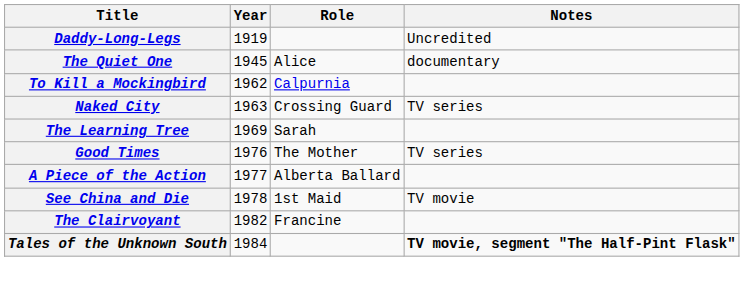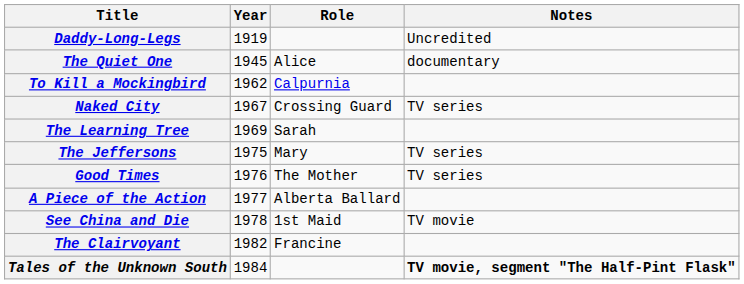 <table class="wikitable sortable">
 <tr>
 <th scope="col">Title</th>
 <th scope="col">Year</th>
 <th scope="col">Role</th>
 <th scope="col" class= "unsortable">Notes</th>
 </tr>
 <tr>
 <th scope="row"><em><a href='#'>Daddy-Long-Legs</a></em></th>
 <td>1919</td>
 <td></td>
 <td>Uncredited</td>
 </tr>
 <tr>
 <th scope="row"><em><a href='#'>The Quiet One</a></em></th>
 <td>1945</td>
 <td>Alice</td>
 <td>documentary</td>
 </tr>
 <tr>
 <th scope="row"><em><a href='#'>To Kill a Mockingbird</a></em></th>
 <td>1962</td>
 <td><a href='#'>Calpurnia</a></td>
 <td></td>
 </tr>
 <tr>
 <th scope="row"><em><a href='#'>Naked City</a></em></th>
-<td>1963</td>
+<td>1967</td>
 <td>Crossing Guard</td>
 <td>TV series</td>
 </tr>
 <tr>
 <th scope="row"><em><a href='#'>The Learning Tree</a></em></th>
 <td>1969</td>
 <td>Sarah</td>
 <td></td>
+</tr>
+<tr>
+<th scope="row"><em><a href='#'>The Jeffersons</a></em></th>
+<td>1975</td>
+<td>Mary</td>
+<td>TV series</td>
 </tr>
 <tr>
 <th scope="row"><em><a href='#'>Good Times</a></em></th>
 <td>1976</td>
 <td>The Mother</td>
 <td>TV series</td>
 </tr>
 <tr>
 <th scope="row"><em><a href='#'>A Piece of the Action</a></em></th>
 <td>1977</td>
 <td>Alberta Ballard</td>
 <td></td>
 </tr>
 <tr>
 <th scope="row"><em><a href='#'>See China and Die</a></em></th>
 <td>1978</td>
 <td>1st Maid</td>
 <td>TV movie</td>
 </tr>
 <tr>
 <th scope="row"><em><a href='#'>The Clairvoyant</a></em></th>
 <td>1982</td>
 <td>Francine</td>
 <td></td>
 </tr>
 <tr>
 <th scope="row"><em>Tales of the Unknown South</em></th>
 <td>1984</td>
 <td></td>
 <td><strong>TV movie, segment "The Half-Pint Flask"<br></strong></td>
 </tr>
 </table>
